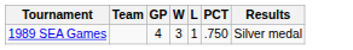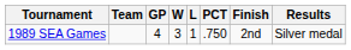 <table class="wikitable" style="text-align:center">
 <tr>
 <th>Tournament</th>
 <th>Team</th>
 <th>GP</th>
 <th>W</th>
 <th>L</th>
 <th>PCT</th>
+<th>Finish</th>
 <th>Results</th>
 </tr>
 <tr>
 <td><a href='#'>1989 SEA Games</a></td>
 <td></td>
 <td>4</td>
 <td>3</td>
 <td>1</td>
 <td>.750</td>
+<td>2nd</td>
 <td> Silver medal</td>
 </tr>
 </table>
